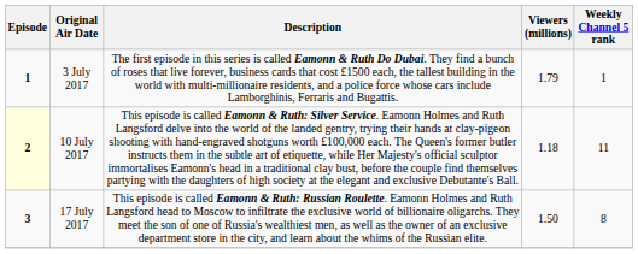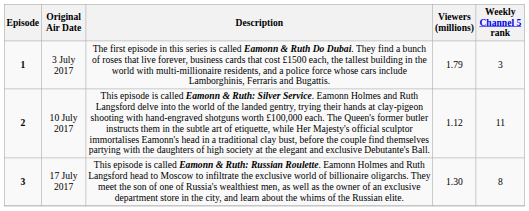 <table class="wikitable" style="text-align:center;">
 <tr>
 <th>Episode</th>
 <th>Original Air Date</th>
 <th>Description</th>
 <th>Viewers<br>(millions)</th>
 <th>Weekly <a href='#'>Channel 5</a> rank</th>
 </tr>
 <tr>
 <td><strong>1</strong></td>
 <td>3 July 2017</td>
 <td>The first episode in this series is called <strong><em>Eamonn & Ruth Do Dubai</em></strong>. They find a bunch of roses that live forever, business cards that cost £1500 each, the tallest building in the world with multi-millionaire residents, and a police force whose cars include Lamborghinis, Ferraris and Bugattis.</td>
 <td>1.79</td>
-<td>1</td>
+<td>3</td>
 </tr>
 <tr>
-<td style="background: lightyellow;"><strong>2</strong></td>
+<td><strong>2</strong></td>
 <td>10 July 2017</td>
 <td>This episode is called <strong><em>Eamonn & Ruth: Silver Service</em></strong>. Eamonn Holmes and Ruth Langsford delve into the world of the landed gentry, trying their hands at clay-pigeon shooting with hand-engraved shotguns worth £100,000 each. The Queen's former butler instructs them in the subtle art of etiquette, while Her Majesty's official sculptor immortalises Eamonn's head in a traditional clay bust, before the couple find themselves partying with the daughters of high society at the elegant and exclusive Debutante's Ball.</td>
-<td>1.18</td>
+<td>1.12</td>
 <td>11</td>
 </tr>
 <tr>
 <td><strong>3</strong></td>
 <td>17 July 2017</td>
 <td>This episode is called <strong><em>Eamonn & Ruth: Russian Roulette</em></strong>. Eamonn Holmes and Ruth Langsford head to Moscow to infiltrate the exclusive world of billionaire oligarchs. They meet the son of one of Russia's wealthiest men, as well as the owner of an exclusive department store in the city, and learn about the whims of the Russian elite.</td>
-<td>1.50</td>
+<td>1.30</td>
 <td>8</td>
 </tr>
 <tr>
 </tr>
 </table>
